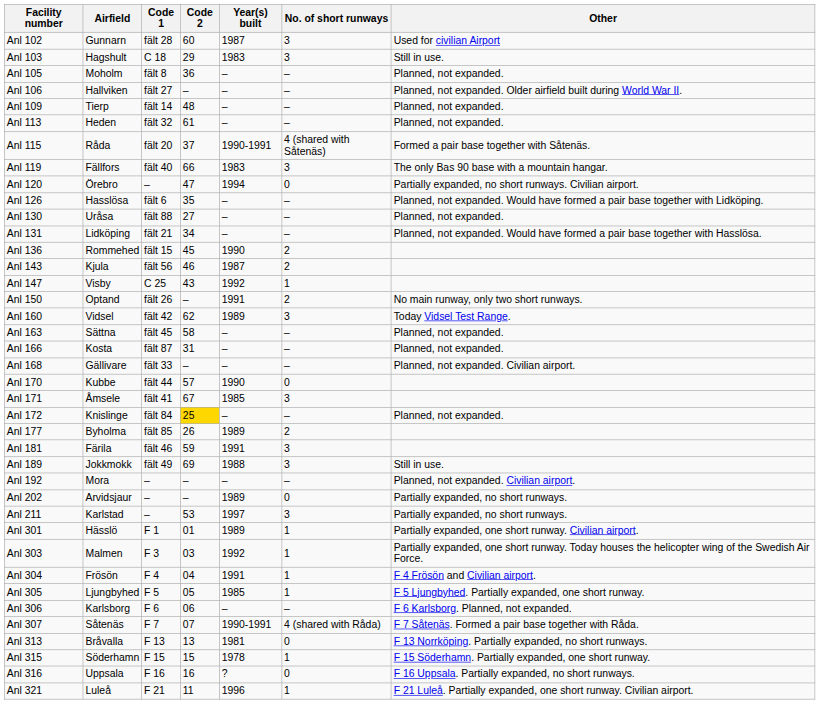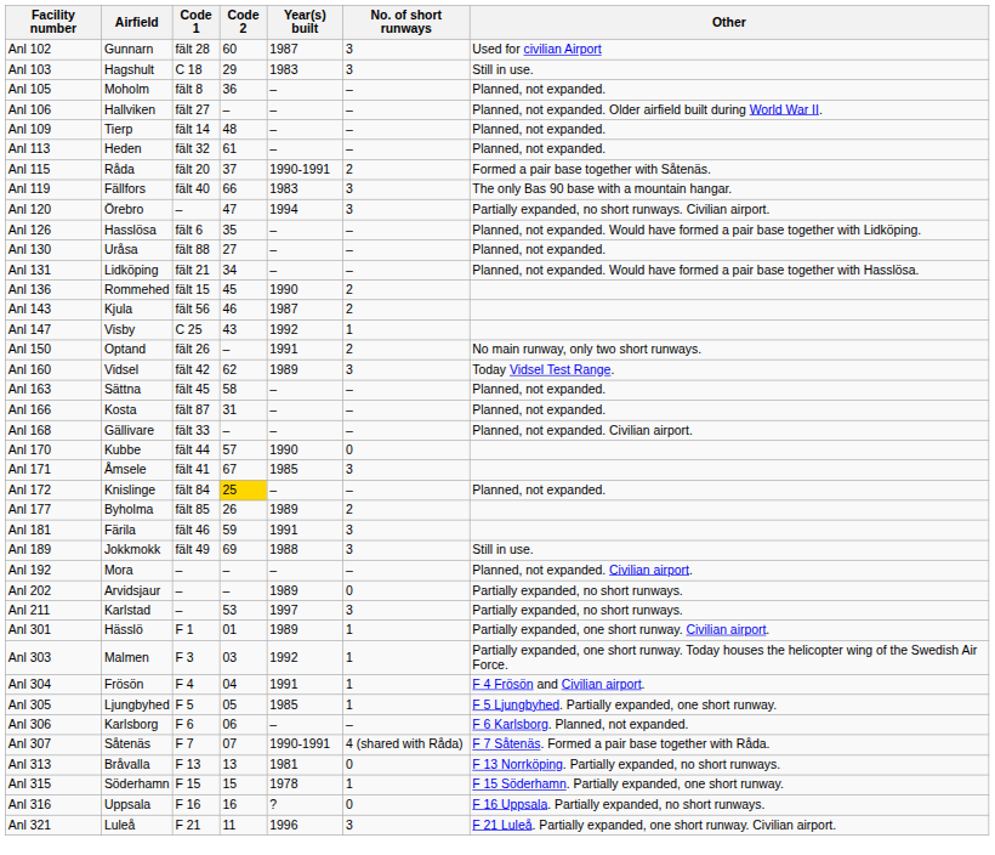 <table class="wikitable sortable">
 <tr>
 <th>Facility number</th>
 <th>Airfield</th>
 <th>Code 1</th>
 <th>Code 2</th>
 <th>Year(s) built</th>
 <th>No. of short runways</th>
 <th>Other</th>
 </tr>
 <tr>
 <td>Anl 102</td>
 <td>Gunnarn</td>
 <td>fält 28</td>
 <td>60</td>
 <td>1987</td>
 <td>3</td>
 <td>Used for <a href='#'>civilian Airport</a></td>
 </tr>
 <tr>
 <td>Anl 103</td>
 <td>Hagshult</td>
 <td>C 18</td>
 <td>29</td>
 <td>1983</td>
 <td>3</td>
 <td>Still in use.</td>
 </tr>
 <tr>
 <td>Anl 105</td>
 <td>Moholm</td>
 <td>fält 8</td>
 <td>36</td>
 <td>–</td>
 <td>–</td>
 <td>Planned, not expanded.</td>
 </tr>
 <tr>
 <td>Anl 106</td>
 <td>Hallviken</td>
 <td>fält 27</td>
 <td>–</td>
 <td>–</td>
 <td>–</td>
 <td>Planned, not expanded. Older airfield built during <a href='#'>World War II</a>.</td>
 </tr>
 <tr>
 <td>Anl 109</td>
 <td>Tierp</td>
 <td>fält 14</td>
 <td>48</td>
 <td>–</td>
 <td>–</td>
 <td>Planned, not expanded.</td>
 </tr>
 <tr>
 <td>Anl 113</td>
 <td>Heden</td>
 <td>fält 32</td>
 <td>61</td>
 <td>–</td>
 <td>–</td>
 <td>Planned, not expanded.</td>
 </tr>
 <tr>
 <td>Anl 115</td>
 <td>Råda</td>
 <td>fält 20</td>
 <td>37</td>
 <td>1990-1991</td>
-<td>4 (shared with Såtenäs)</td>
+<td>2</td>
 <td>Formed a pair base together with Såtenäs.</td>
 </tr>
 <tr>
 <td>Anl 119</td>
 <td>Fällfors</td>
 <td>fält 40</td>
 <td>66</td>
 <td>1983</td>
 <td>3</td>
 <td>The only Bas 90 base with a mountain hangar.</td>
 </tr>
 <tr>
 <td>Anl 120</td>
 <td>Örebro</td>
 <td>–</td>
 <td>47</td>
 <td>1994</td>
-<td>0</td>
+<td>3</td>
 <td>Partially expanded, no short runways. Civilian airport.</td>
 </tr>
 <tr>
 <td>Anl 126</td>
 <td>Hasslösa</td>
 <td>fält 6</td>
 <td>35</td>
 <td>–</td>
 <td>–</td>
 <td>Planned, not expanded. Would have formed a pair base together with Lidköping.</td>
 </tr>
 <tr>
 <td>Anl 130</td>
 <td>Uråsa</td>
 <td>fält 88</td>
 <td>27</td>
 <td>–</td>
 <td>–</td>
 <td>Planned, not expanded.</td>
 </tr>
 <tr>
 <td>Anl 131</td>
 <td>Lidköping</td>
 <td>fält 21</td>
 <td>34</td>
 <td>–</td>
 <td>–</td>
 <td>Planned, not expanded. Would have formed a pair base together with Hasslösa.</td>
 </tr>
 <tr>
 <td>Anl 136</td>
 <td>Rommehed</td>
 <td>fält 15</td>
 <td>45</td>
 <td>1990</td>
 <td>2</td>
 <td></td>
 </tr>
 <tr>
 <td>Anl 143</td>
 <td>Kjula</td>
 <td>fält 56</td>
 <td>46</td>
 <td>1987</td>
 <td>2</td>
 <td></td>
 </tr>
 <tr>
 <td>Anl 147</td>
 <td>Visby</td>
 <td>C 25</td>
 <td>43</td>
 <td>1992</td>
 <td>1</td>
 <td></td>
 </tr>
 <tr>
 <td>Anl 150</td>
 <td>Optand</td>
 <td>fält 26</td>
 <td>–</td>
 <td>1991</td>
 <td>2</td>
 <td>No main runway, only two short runways.</td>
 </tr>
 <tr>
 <td>Anl 160</td>
 <td>Vidsel</td>
 <td>fält 42</td>
 <td>62</td>
 <td>1989</td>
 <td>3</td>
 <td>Today <a href='#'>Vidsel Test Range</a>.</td>
 </tr>
 <tr>
 <td>Anl 163</td>
 <td>Sättna</td>
 <td>fält 45</td>
 <td>58</td>
 <td>–</td>
 <td>–</td>
 <td>Planned, not expanded.</td>
 </tr>
 <tr>
 <td>Anl 166</td>
 <td>Kosta</td>
 <td>fält 87</td>
 <td>31</td>
 <td>–</td>
 <td>–</td>
 <td>Planned, not expanded.</td>
 </tr>
 <tr>
 <td>Anl 168</td>
 <td>Gällivare</td>
 <td>fält 33</td>
 <td>–</td>
 <td>–</td>
 <td>–</td>
 <td>Planned, not expanded. Civilian airport.</td>
 </tr>
 <tr>
 <td>Anl 170</td>
 <td>Kubbe</td>
 <td>fält 44</td>
 <td>57</td>
 <td>1990</td>
 <td>0</td>
 <td></td>
 </tr>
 <tr>
 <td>Anl 171</td>
 <td>Åmsele</td>
 <td>fält 41</td>
 <td>67</td>
 <td>1985</td>
 <td>3</td>
 <td></td>
 </tr>
 <tr>
 <td>Anl 172</td>
 <td>Knislinge</td>
 <td>fält 84</td>
 <td style="background: gold;">25</td>
 <td>–</td>
 <td>–</td>
 <td>Planned, not expanded.</td>
 </tr>
 <tr>
 <td>Anl 177</td>
 <td>Byholma</td>
 <td>fält 85</td>
 <td>26</td>
 <td>1989</td>
 <td>2</td>
 <td></td>
 </tr>
 <tr>
 <td>Anl 181</td>
 <td>Färila</td>
 <td>fält 46</td>
 <td>59</td>
 <td>1991</td>
 <td>3</td>
 <td></td>
 </tr>
 <tr>
 <td>Anl 189</td>
 <td>Jokkmokk</td>
 <td>fält 49</td>
 <td>69</td>
 <td>1988</td>
 <td>3</td>
 <td>Still in use.</td>
 </tr>
 <tr>
 <td>Anl 192</td>
 <td>Mora</td>
 <td>–</td>
 <td>–</td>
 <td>–</td>
 <td>–</td>
 <td>Planned, not expanded. <a href='#'>Civilian airport</a>.</td>
 </tr>
 <tr>
 <td>Anl 202</td>
 <td>Arvidsjaur</td>
 <td>–</td>
 <td>–</td>
 <td>1989</td>
 <td>0</td>
 <td>Partially expanded, no short runways.</td>
 </tr>
 <tr>
 <td>Anl 211</td>
 <td>Karlstad</td>
 <td>–</td>
 <td>53</td>
 <td>1997</td>
 <td>3</td>
 <td>Partially expanded, no short runways.</td>
 </tr>
 <tr>
 <td>Anl 301</td>
 <td>Hässlö</td>
 <td>F 1</td>
 <td>01</td>
 <td>1989</td>
 <td>1</td>
 <td>Partially expanded, one short runway. <a href='#'>Civilian airport</a>.</td>
 </tr>
 <tr>
 <td>Anl 303</td>
 <td>Malmen</td>
 <td>F 3</td>
 <td>03</td>
 <td>1992</td>
 <td>1</td>
 <td>Partially expanded, one short runway. Today houses the helicopter wing of the Swedish Air Force.</td>
 </tr>
 <tr>
 <td>Anl 304</td>
 <td>Frösön</td>
 <td>F 4</td>
 <td>04</td>
 <td>1991</td>
 <td>1</td>
 <td><a href='#'>F 4 Frösön</a> and <a href='#'>Civilian airport</a>.</td>
 </tr>
 <tr>
 <td>Anl 305</td>
 <td>Ljungbyhed</td>
 <td>F 5</td>
 <td>05</td>
 <td>1985</td>
 <td>1</td>
 <td><a href='#'>F 5 Ljungbyhed</a>. Partially expanded, one short runway.</td>
 </tr>
 <tr>
 <td>Anl 306</td>
 <td>Karlsborg</td>
 <td>F 6</td>
 <td>06</td>
 <td>–</td>
 <td>–</td>
 <td><a href='#'>F 6 Karlsborg</a>. Planned, not expanded.</td>
 </tr>
 <tr>
 <td>Anl 307</td>
 <td>Såtenäs</td>
 <td>F 7</td>
 <td>07</td>
 <td>1990-1991</td>
 <td>4 (shared with Råda)</td>
 <td><a href='#'>F 7 Såtenäs</a>. Formed a pair base together with Råda.</td>
 </tr>
 <tr>
 <td>Anl 313</td>
 <td>Bråvalla</td>
 <td>F 13</td>
 <td>13</td>
 <td>1981</td>
 <td>0</td>
 <td><a href='#'>F 13 Norrköping</a>. Partially expanded, no short runways.</td>
 </tr>
 <tr>
 <td>Anl 315</td>
 <td>Söderhamn</td>
 <td>F 15</td>
 <td>15</td>
 <td>1978</td>
 <td>1</td>
 <td><a href='#'>F 15 Söderhamn</a>. Partially expanded, one short runway.</td>
 </tr>
 <tr>
 <td>Anl 316</td>
 <td>Uppsala</td>
 <td>F 16</td>
 <td>16</td>
 <td>?</td>
 <td>0</td>
 <td><a href='#'>F 16 Uppsala</a>. Partially expanded, no short runways.</td>
 </tr>
 <tr>
 <td>Anl 321</td>
 <td>Luleå</td>
 <td>F 21</td>
 <td>11</td>
 <td>1996</td>
-<td>1</td>
+<td>3</td>
 <td><a href='#'>F 21 Luleå</a>. Partially expanded, one short runway. Civilian airport.</td>
 </tr>
 </table>
